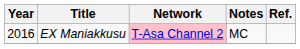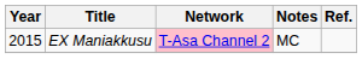 <table class="wikitable">
 <tr>
 <th>Year</th>
 <th>Title</th>
 <th>Network</th>
 <th>Notes</th>
 <th>Ref.</th>
 </tr>
 <tr>
-<td>2016</td>
+<td>2015</td>
 <td><em>EX Maniakkusu</em></td>
 <td style="background: pink;"><a href='#'>T-Asa Channel 2</a></td>
 <td>MC</td>
 <td></td>
 </tr>
 <tr>
 </tr>
 </table>
